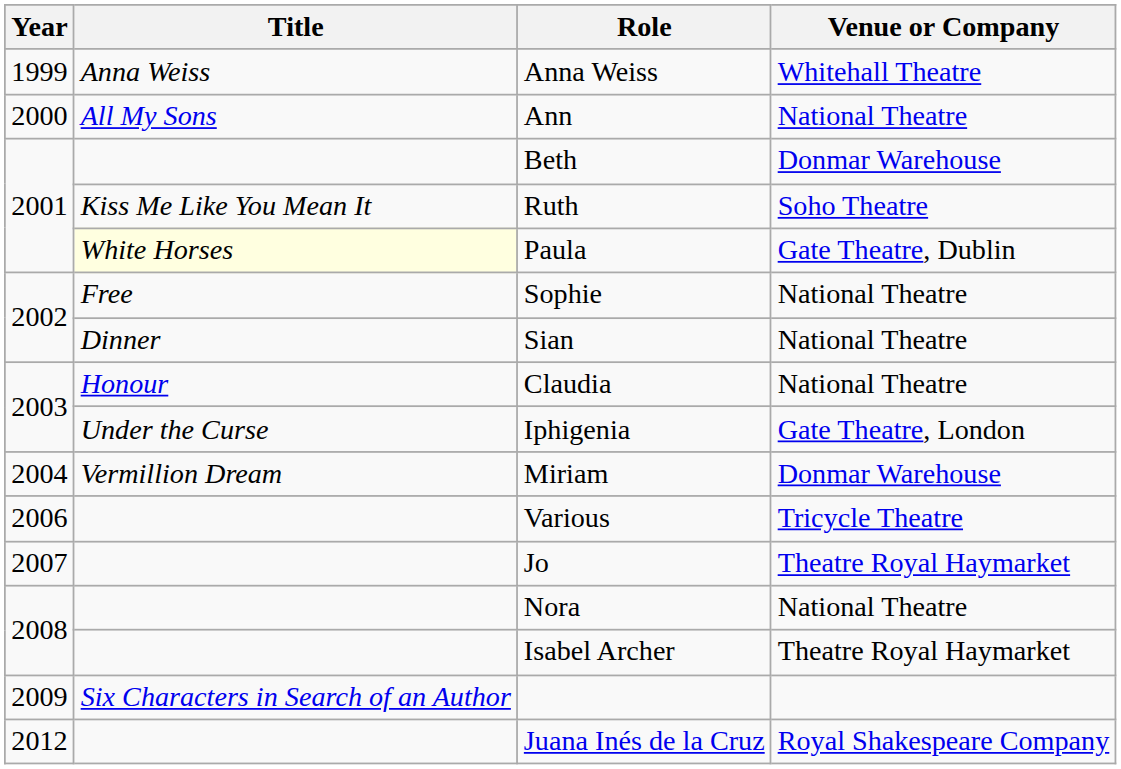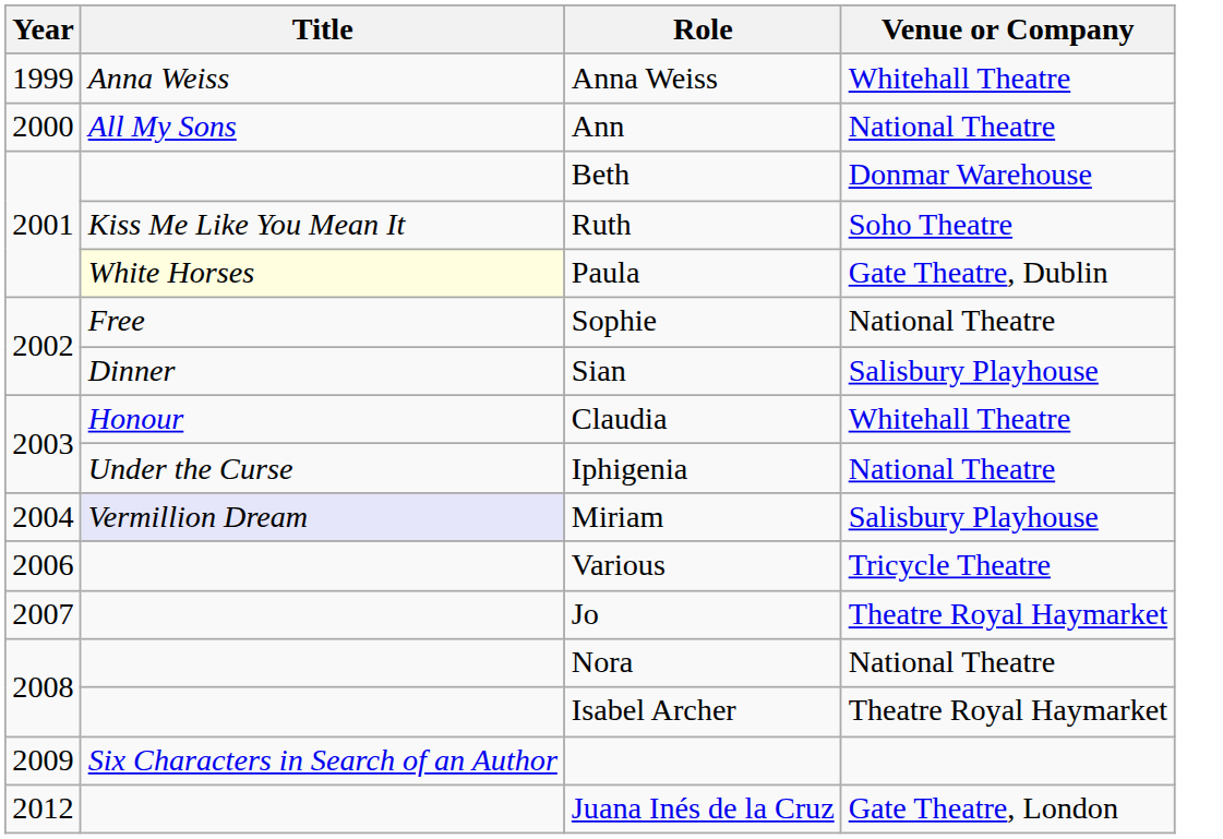 <table class="wikitable sortable">
 <tr>
 <th>Year</th>
 <th>Title</th>
 <th>Role</th>
 <th>Venue or Company</th>
 </tr>
 <tr>
 <td>1999</td>
 <td><em>Anna Weiss</em></td>
 <td>Anna Weiss</td>
 <td><a href='#'>Whitehall Theatre</a></td>
 </tr>
 <tr>
 <td>2000</td>
 <td><em><a href='#'>All My Sons</a></em></td>
 <td>Ann</td>
 <td><a href='#'>National Theatre</a></td>
 </tr>
 <tr>
 <td rowspan="3">2001</td>
 <td><em></em></td>
 <td>Beth</td>
 <td><a href='#'>Donmar Warehouse</a></td>
 </tr>
 <tr>
 <td><em>Kiss Me Like You Mean It</em></td>
 <td>Ruth</td>
 <td><a href='#'>Soho Theatre</a></td>
 </tr>
 <tr>
 <td style="background: lightyellow;"><em>White Horses</em></td>
 <td>Paula</td>
 <td><a href='#'>Gate Theatre</a>, Dublin</td>
 </tr>
 <tr>
 <td rowspan="2">2002</td>
 <td><em>Free</em></td>
 <td>Sophie</td>
 <td>National Theatre</td>
 </tr>
 <tr>
 <td><em>Dinner</em></td>
 <td>Sian</td>
-<td>National Theatre</td>
+<td><a href='#'>Salisbury Playhouse</a></td>
 </tr>
 <tr>
 <td rowspan="2">2003</td>
 <td><em><a href='#'>Honour</a></em></td>
 <td>Claudia</td>
-<td>National Theatre</td>
+<td><a href='#'>Whitehall Theatre</a></td>
 </tr>
 <tr>
 <td><em>Under the Curse</em></td>
 <td>Iphigenia</td>
-<td><a href='#'>Gate Theatre</a>, London</td>
+<td><a href='#'>National Theatre</a></td>
 </tr>
 <tr>
 <td>2004</td>
-<td><em>Vermillion Dream</em></td>
+<td style="background: lavender;"><em>Vermillion Dream</em></td>
 <td>Miriam</td>
-<td><a href='#'>Donmar Warehouse</a></td>
+<td><a href='#'>Salisbury Playhouse</a></td>
 </tr>
 <tr>
 <td>2006</td>
 <td><em></em></td>
 <td>Various</td>
 <td><a href='#'>Tricycle Theatre</a></td>
 </tr>
 <tr>
 <td>2007</td>
 <td><em></em></td>
 <td>Jo</td>
 <td><a href='#'>Theatre Royal Haymarket</a></td>
 </tr>
 <tr>
 <td rowspan="2">2008</td>
 <td><em></em></td>
 <td>Nora</td>
 <td>National Theatre</td>
 </tr>
 <tr>
 <td><em></em></td>
 <td>Isabel Archer</td>
 <td>Theatre Royal Haymarket</td>
 </tr>
 <tr>
 <td>2009</td>
 <td><em><a href='#'>Six Characters in Search of an Author</a></em></td>
 <td></td>
 <td></td>
 </tr>
 <tr>
 <td>2012</td>
 <td><em></em></td>
 <td><a href='#'>Juana Inés de la Cruz</a></td>
-<td><a href='#'>Royal Shakespeare Company</a></td>
+<td><a href='#'>Gate Theatre</a>, London</td>
 </tr>
 </table>
